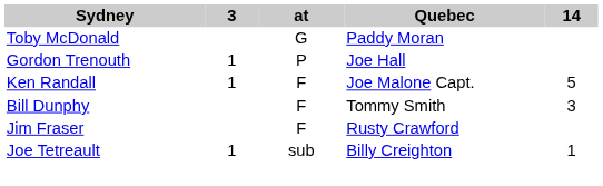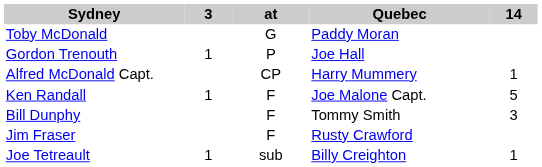 <table cellpadding=2 cellspacing=0 border=0>
 <tr bgcolor=#cccccc>
 <th style="width:12em">Sydney</th>
 <th style="width:3em">3</th>
 <th style="width:5em">at</th>
 <th style="width:12em">Quebec</th>
 <th style="width:3em">14</th>
 </tr>
 <tr>
 <td><a href='#'>Toby McDonald</a></td>
 <td></td>
 <td align=center>G</td>
 <td><a href='#'>Paddy Moran</a></td>
 <td></td>
 <td></td>
 </tr>
 <tr>
 <td><a href='#'>Gordon Trenouth</a></td>
 <td align=center>1</td>
 <td align=center>P</td>
 <td><a href='#'>Joe Hall</a></td>
 <td></td>
+<td></td>
+</tr>
+<tr>
+<td><a href='#'>Alfred McDonald</a> Capt.</td>
+<td></td>
+<td align=center>CP</td>
+<td><a href='#'>Harry Mummery</a></td>
+<td align=center>1</td>
 <td></td>
 </tr>
 <tr>
 <td><a href='#'>Ken Randall</a></td>
 <td align=center>1</td>
 <td align=center>F</td>
 <td><a href='#'>Joe Malone</a> Capt.</td>
 <td align=center>5</td>
 <td></td>
 </tr>
 <tr>
 <td><a href='#'>Bill Dunphy</a></td>
 <td></td>
 <td align=center>F</td>
 <td>Tommy Smith</td>
 <td align=center>3</td>
 <td></td>
 </tr>
 <tr>
 <td><a href='#'>Jim Fraser</a></td>
 <td></td>
 <td align=center>F</td>
 <td><a href='#'>Rusty Crawford</a></td>
 <td></td>
 <td></td>
 </tr>
 <tr>
 <td><a href='#'>Joe Tetreault</a></td>
 <td align=center>1</td>
 <td align=center>sub</td>
 <td><a href='#'>Billy Creighton</a></td>
 <td align=center>1</td>
 <td></td>
 </tr>
 <tr>
 </tr>
 </table>
